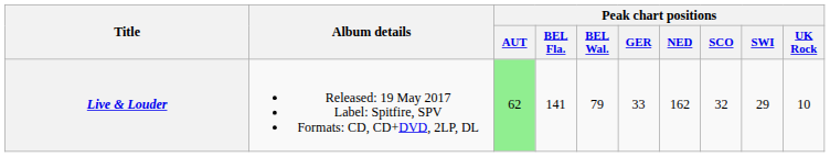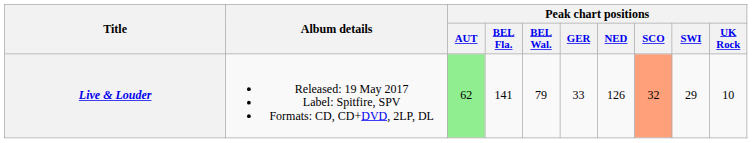 <table class="wikitable plainrowheaders" style="text-align:center;">
 <tr>
 <th scope="col" rowspan="2" style="width:18em;">Title</th>
 <th scope="col" rowspan="2" style="width:18em;">Album details</th>
 <th scope="col" colspan="8">Peak chart positions</th>
 </tr>
 <tr>
 <th scope="col" style="width:3em;font-size:90%;"><a href='#'>AUT</a><br></th>
 <th scope="col" style="width:3em;font-size:90%;"><a href='#'>BEL<br>Fla.</a><br></th>
 <th scope="col" style="width:3em;font-size:90%;"><a href='#'>BEL<br>Wal.</a><br></th>
 <th scope="col" style="width:3em;font-size:90%;"><a href='#'>GER</a><br></th>
 <th scope="col" style="width:3em;font-size:90%;"><a href='#'>NED</a><br></th>
 <th scope="col" style="width:3em;font-size:90%;"><a href='#'>SCO</a><br></th>
 <th scope="col" style="width:3em;font-size:90%;"><a href='#'>SWI</a><br></th>
 <th scope="col" style="width:3em;font-size:90%;"><a href='#'>UK<br>Rock</a><br></th>
 </tr>
 <tr>
 <th scope="row"><em><a href='#'>Live & Louder</a></em></th>
 <td><br><ul><li>Released: 19 May 2017</li><li>Label: Spitfire, SPV</li><li>Formats: CD, CD+<a href='#'>DVD</a>, 2LP, DL</li></ul></td>
 <td style="background: lightgreen;">62</td>
 <td>141</td>
 <td>79</td>
 <td>33</td>
-<td>162</td>
-<td>32</td>
+<td>126</td>
+<td style="background: lightsalmon;">32</td>
 <td>29</td>
 <td>10</td>
 </tr>
 </table>
